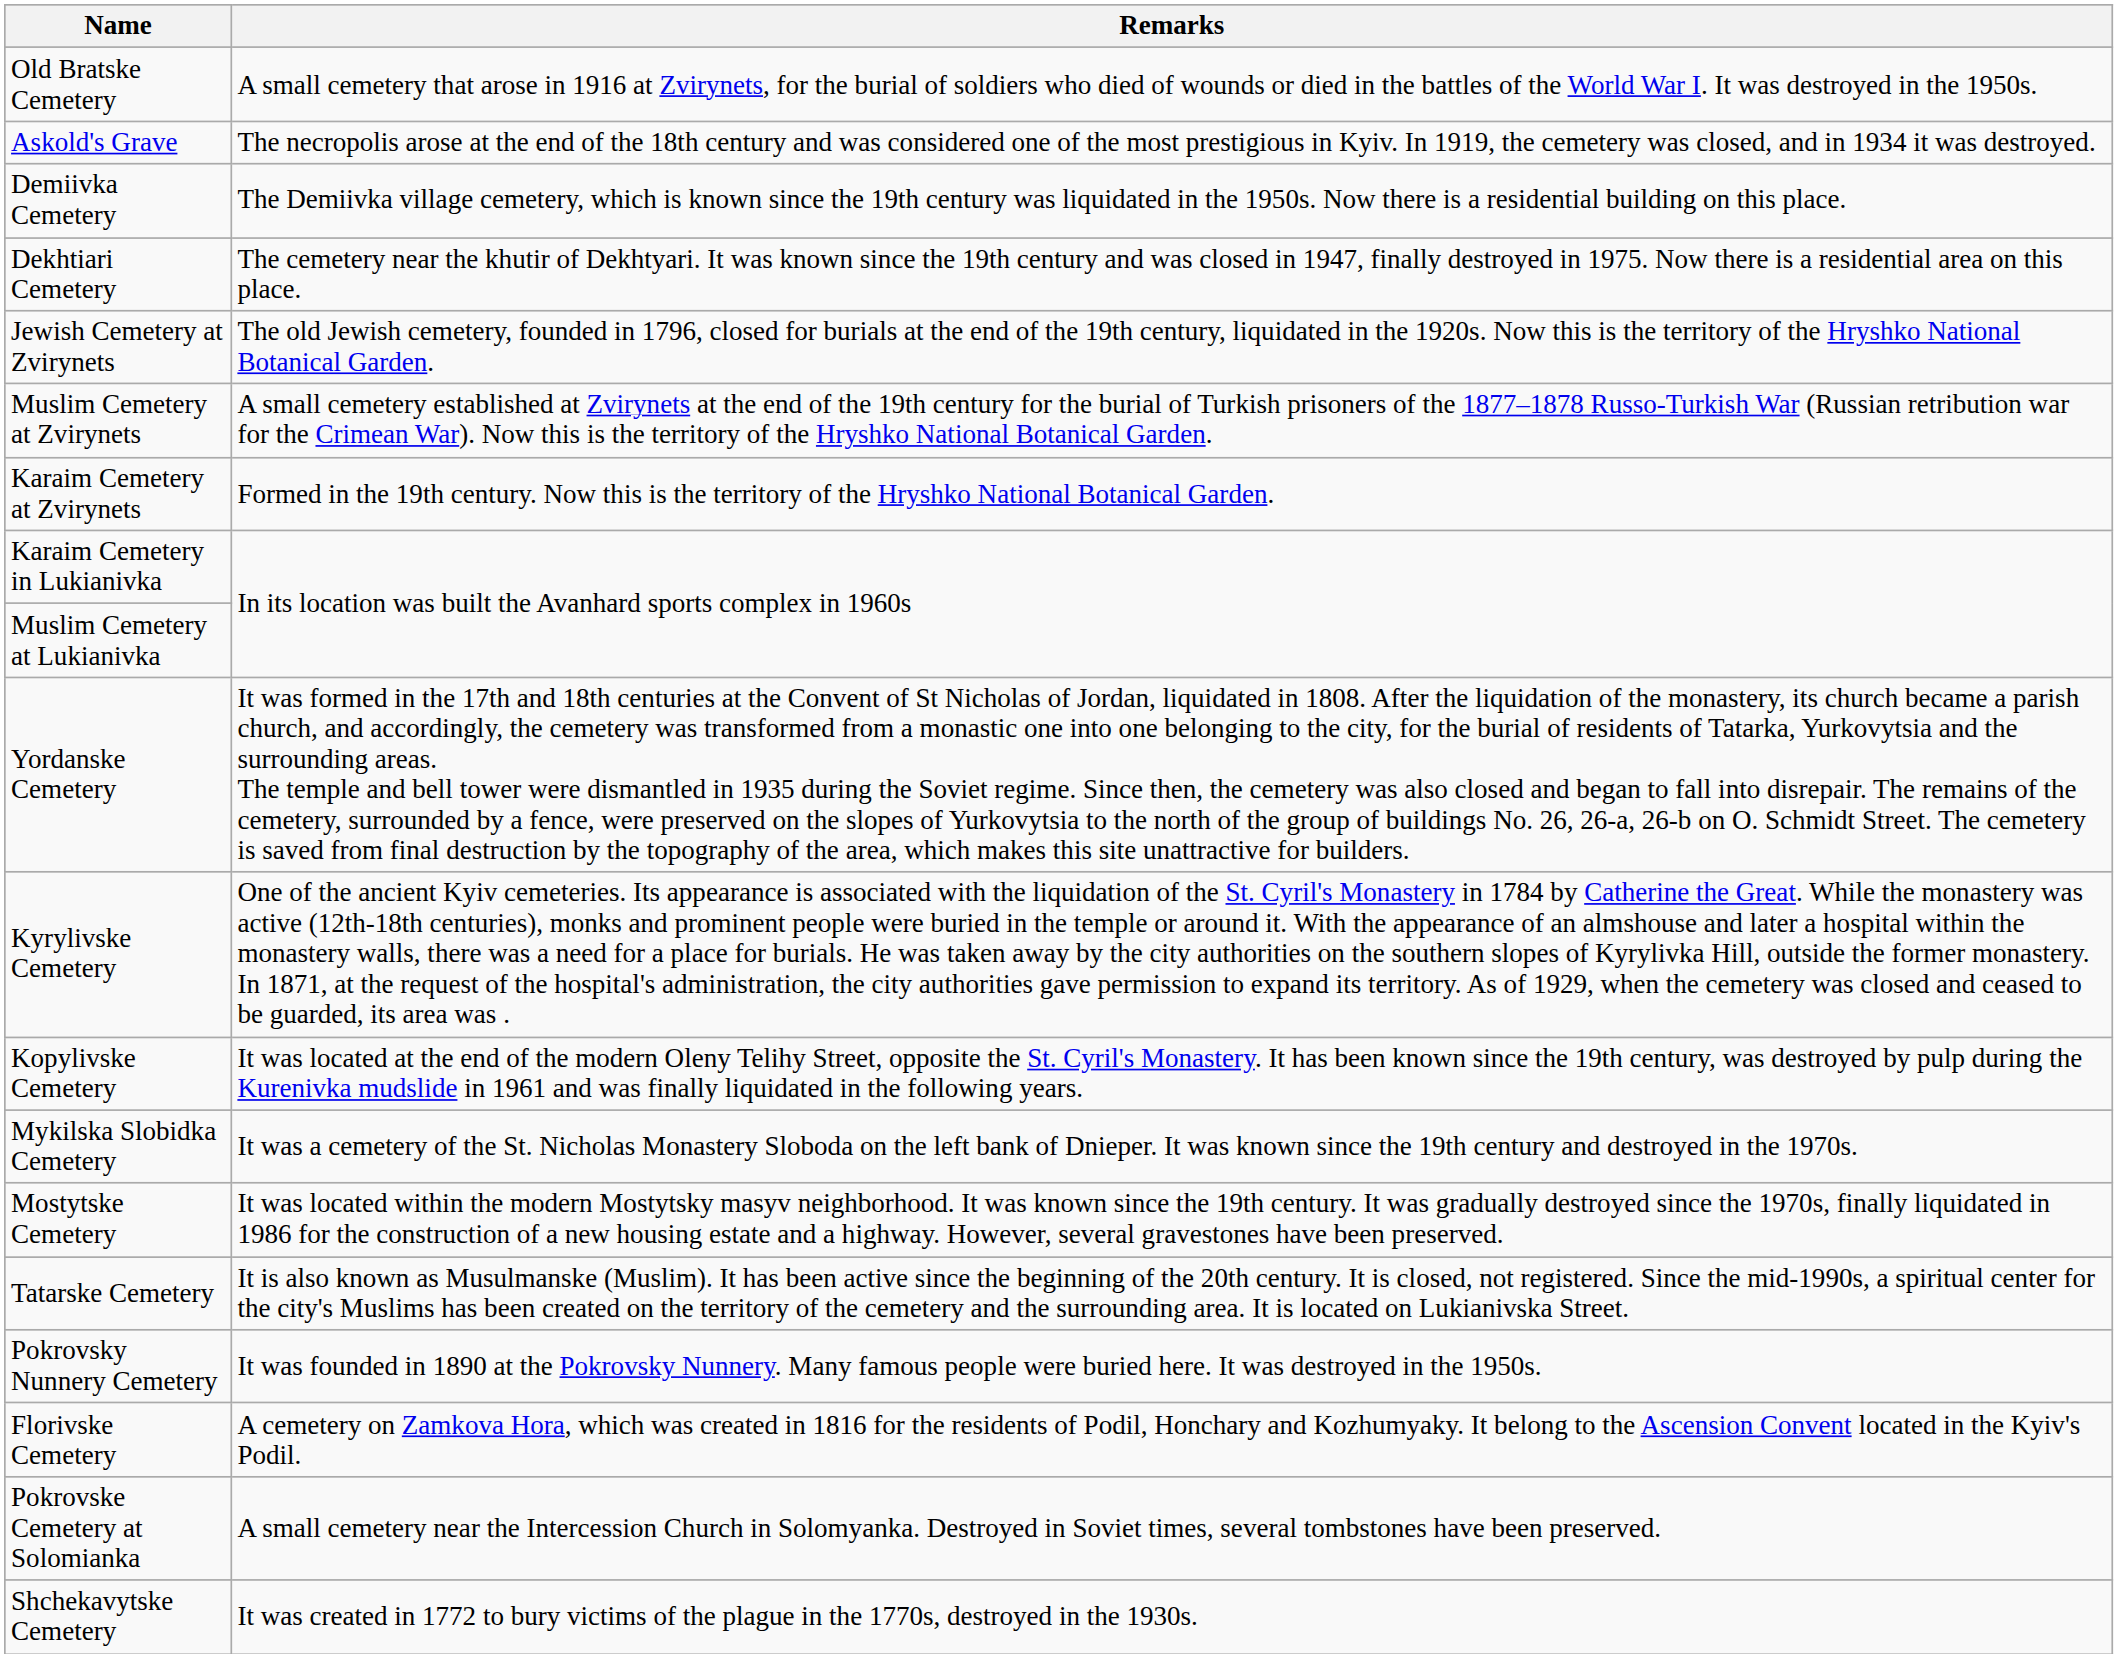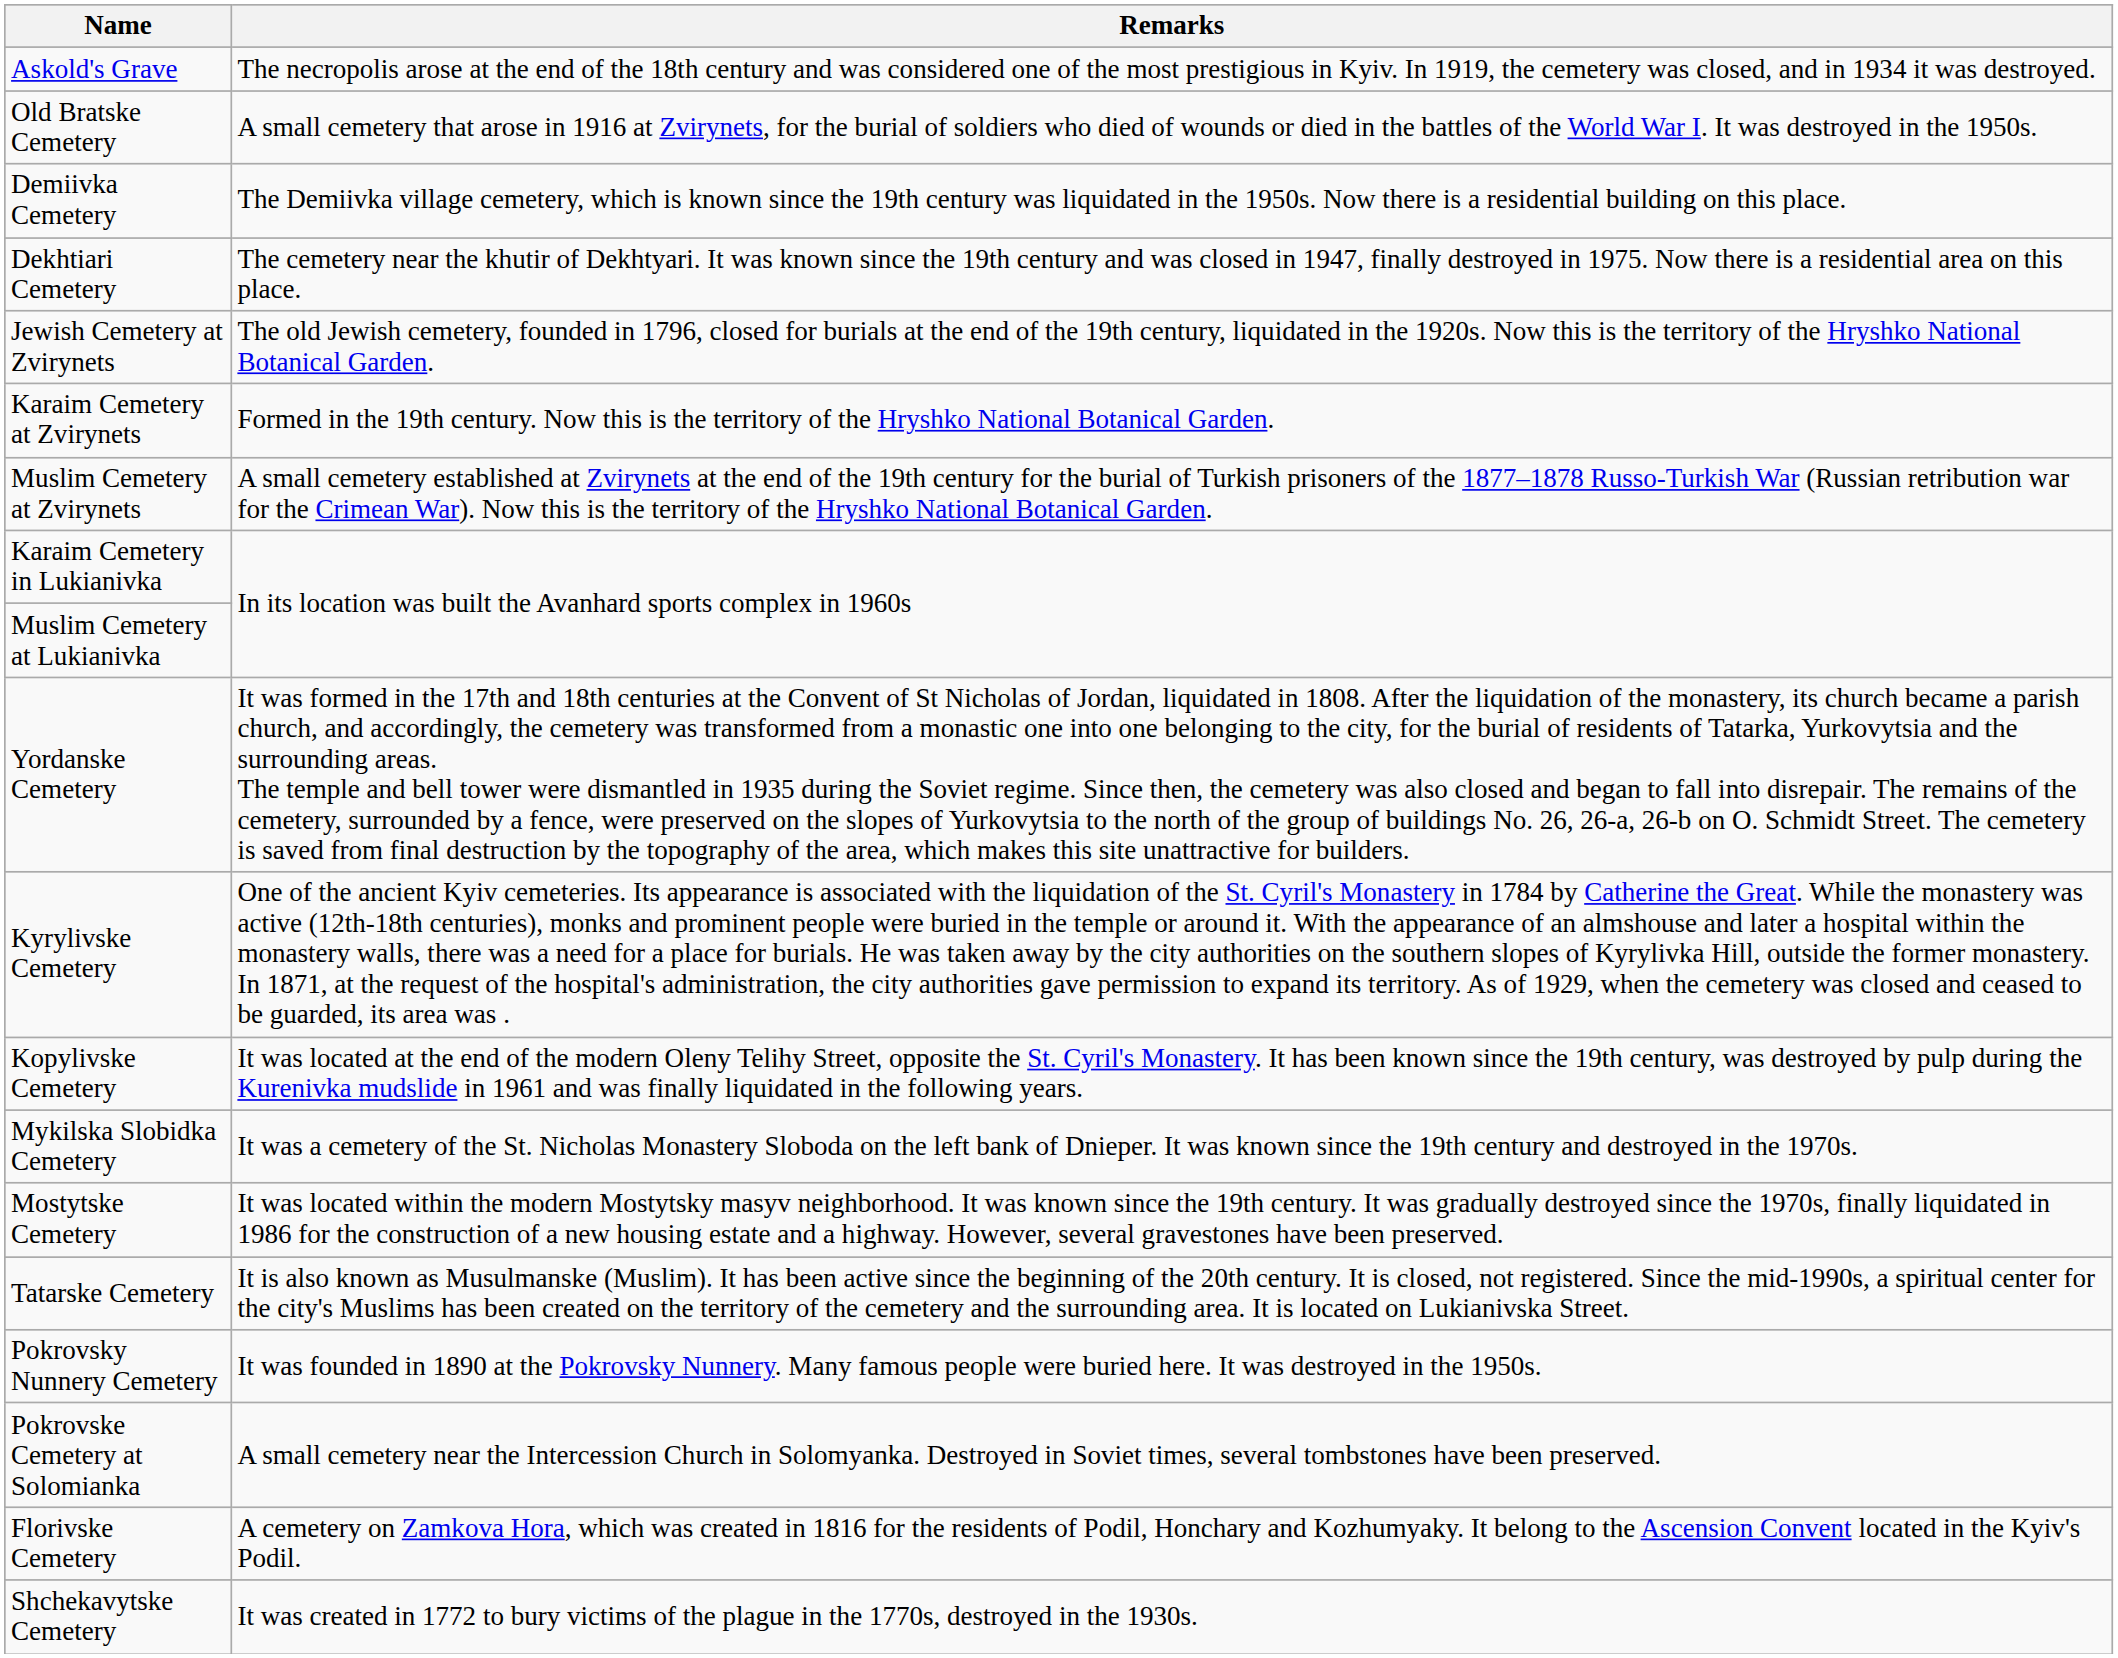 <table class="wikitable sortable">
 <tr>
 <th>Name</th>
 <th>Remarks</th>
 </tr>
 <tr>
+<td><a href='#'>Askold's Grave</a></td>
+<td>The necropolis arose at the end of the 18th century and was considered one of the most prestigious in Kyiv. In 1919, the cemetery was closed, and in 1934 it was destroyed.</td>
+</tr>
+<tr>
 <td>Old Bratske Cemetery</td>
 <td>A small cemetery that arose in 1916 at <a href='#'>Zvirynets</a>, for the burial of soldiers who died of wounds or died in the battles of the <a href='#'>World War I</a>. It was destroyed in the 1950s.</td>
-</tr>
-<tr>
-<td><a href='#'>Askold's Grave</a></td>
-<td>The necropolis arose at the end of the 18th century and was considered one of the most prestigious in Kyiv. In 1919, the cemetery was closed, and in 1934 it was destroyed.</td>
 </tr>
 <tr>
 <td>Demiivka Cemetery</td>
 <td>The Demiivka village cemetery, which is known since the 19th century was liquidated in the 1950s. Now there is a residential building on this place.</td>
 </tr>
 <tr>
 <td>Dekhtiari Cemetery</td>
 <td>The cemetery near the khutir of Dekhtyari. It was known since the 19th century and was closed in 1947, finally destroyed in 1975. Now there is a residential area on this place.</td>
 </tr>
 <tr>
 <td>Jewish Cemetery at Zvirynets</td>
 <td>The old Jewish cemetery, founded in 1796, closed for burials at the end of the 19th century, liquidated in the 1920s. Now this is the territory of the <a href='#'>Hryshko National Botanical Garden</a>.</td>
 </tr>
 <tr>
+<td>Karaim Cemetery at Zvirynets</td>
+<td>Formed in the 19th century. Now this is the territory of the <a href='#'>Hryshko National Botanical Garden</a>.</td>
+</tr>
+<tr>
 <td>Muslim Cemetery at Zvirynets</td>
 <td>A small cemetery established at <a href='#'>Zvirynets</a> at the end of the 19th century for the burial of Turkish prisoners of the <a href='#'>1877–1878 Russo-Turkish War</a> (Russian retribution war for the <a href='#'>Crimean War</a>). Now this is the territory of the <a href='#'>Hryshko National Botanical Garden</a>.</td>
-</tr>
-<tr>
-<td>Karaim Cemetery at Zvirynets</td>
-<td>Formed in the 19th century. Now this is the territory of the <a href='#'>Hryshko National Botanical Garden</a>.</td>
 </tr>
 <tr>
 <td>Karaim Cemetery in Lukianivka</td>
 <td rowspan=2>In its location was built the Avanhard sports complex in 1960s</td>
 </tr>
 <tr>
 <td>Muslim Cemetery at Lukianivka</td>
 </tr>
 <tr>
 <td>Yordanske Cemetery</td>
 <td>It was formed in the 17th and 18th centuries at the Convent of St Nicholas of Jordan, liquidated in 1808. After the liquidation of the monastery, its church became a parish church, and accordingly, the cemetery was transformed from a monastic one into one belonging to the city, for the burial of residents of Tatarka, Yurkovytsia and the surrounding areas.<br>The temple and bell tower were dismantled in 1935 during the Soviet regime. Since then, the cemetery was also closed and began to fall into disrepair. The remains of the cemetery, surrounded by a fence, were preserved on the slopes of Yurkovytsia to the north of the group of buildings No. 26, 26-a, 26-b on O. Schmidt Street. The cemetery is saved from final destruction by the topography of the area, which makes this site unattractive for builders.</td>
 </tr>
 <tr>
 <td>Kyrylivske Cemetery</td>
 <td>One of the ancient Kyiv cemeteries. Its appearance is associated with the liquidation of the <a href='#'>St. Cyril's Monastery</a> in 1784 by <a href='#'>Catherine the Great</a>. While the monastery was active (12th-18th centuries), monks and prominent people were buried in the temple or around it. With the appearance of an almshouse and later a hospital within the monastery walls, there was a need for a place for burials. He was taken away by the city authorities on the southern slopes of Kyrylivka Hill, outside the former monastery. In 1871, at the request of the hospital's administration, the city authorities gave permission to expand its territory. As of 1929, when the cemetery was closed and ceased to be guarded, its area was .</td>
 </tr>
 <tr>
 <td>Kopylivske Cemetery</td>
 <td>It was located at the end of the modern Oleny Telihy Street, opposite the <a href='#'>St. Cyril's Monastery</a>. It has been known since the 19th century, was destroyed by pulp during the <a href='#'>Kurenivka mudslide</a> in 1961 and was finally liquidated in the following years.</td>
 </tr>
 <tr>
 <td>Mykilska Slobidka Cemetery</td>
 <td>It was a cemetery of the St. Nicholas Monastery Sloboda on the left bank of Dnieper. It was known since the 19th century and destroyed in the 1970s.</td>
 </tr>
 <tr>
 <td>Mostytske Cemetery</td>
 <td>It was located within the modern Mostytsky masyv neighborhood. It was known since the 19th century. It was gradually destroyed since the 1970s, finally liquidated in 1986 for the construction of a new housing estate and a highway. However, several gravestones have been preserved.</td>
 </tr>
 <tr>
 <td>Tatarske Cemetery</td>
 <td>It is also known as Musulmanske (Muslim). It has been active since the beginning of the 20th century. It is closed, not registered. Since the mid-1990s, a spiritual center for the city's Muslims has been created on the territory of the cemetery and the surrounding area. It is located on Lukianivska Street.</td>
 </tr>
 <tr>
 <td>Pokrovsky Nunnery Cemetery</td>
 <td>It was founded in 1890 at the <a href='#'>Pokrovsky Nunnery</a>. Many famous people were buried here. It was destroyed in the 1950s.</td>
 </tr>
 <tr>
+<td>Pokrovske Cemetery at Solomianka</td>
+<td>A small cemetery near the Intercession Church in Solomyanka. Destroyed in Soviet times, several tombstones have been preserved.</td>
+</tr>
+<tr>
 <td>Florivske Cemetery</td>
 <td>A cemetery on <a href='#'>Zamkova Hora</a>, which was created in 1816 for the residents of Podil, Honchary and Kozhumyaky. It belong to the <a href='#'>Ascension Convent</a> located in the Kyiv's Podil.</td>
-</tr>
-<tr>
-<td>Pokrovske Cemetery at Solomianka</td>
-<td>A small cemetery near the Intercession Church in Solomyanka. Destroyed in Soviet times, several tombstones have been preserved.</td>
 </tr>
 <tr>
 <td>Shchekavytske Cemetery</td>
 <td>It was created in 1772 to bury victims of the plague in the 1770s, destroyed in the 1930s.</td>
 </tr>
 </table>
